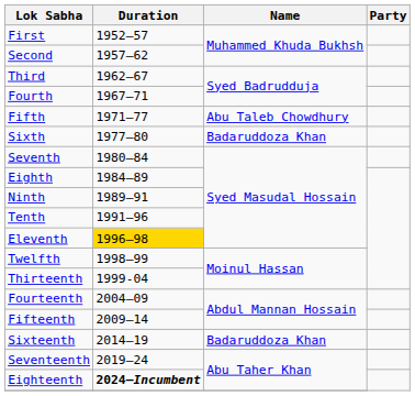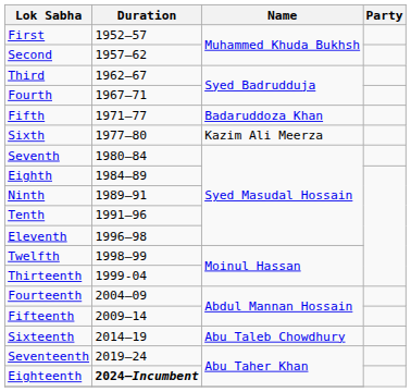 <table class="wikitable sortable">
 <tr>
 <th>Lok Sabha</th>
 <th>Duration</th>
 <th>Name</th>
 <th colspan=2>Party</th>
 </tr>
 <tr>
 <td><a href='#'>First</a></td>
 <td>1952–57</td>
 <td rowspan=2><a href='#'>Muhammed Khuda Bukhsh</a></td>
 <td></td>
 </tr>
 <tr>
 <td><a href='#'>Second</a></td>
 <td>1957–62</td>
 </tr>
 <tr>
 <td><a href='#'>Third</a></td>
 <td>1962–67</td>
 <td rowspan=2><a href='#'>Syed Badrudduja</a></td>
 <td></td>
 </tr>
 <tr>
 <td><a href='#'>Fourth</a></td>
 <td>1967–71</td>
 </tr>
 <tr>
 <td><a href='#'>Fifth</a></td>
 <td>1971–77</td>
-<td><a href='#'>Abu Taleb Chowdhury</a></td>
+<td><a href='#'>Badaruddoza Khan</a></td>
 <td></td>
 </tr>
 <tr>
 <td><a href='#'>Sixth</a></td>
 <td>1977–80</td>
-<td><a href='#'>Badaruddoza Khan</a></td>
+<td>Kazim Ali Meerza</td>
 <td></td>
 </tr>
 <tr>
 <td><a href='#'>Seventh</a></td>
 <td>1980–84</td>
 <td rowspan=5><a href='#'>Syed Masudal Hossain</a></td>
 <td></td>
 </tr>
 <tr>
 <td><a href='#'>Eighth</a></td>
 <td>1984–89</td>
 </tr>
 <tr>
 <td><a href='#'>Ninth</a></td>
 <td>1989–91</td>
 </tr>
 <tr>
 <td><a href='#'>Tenth</a></td>
 <td>1991–96</td>
 </tr>
 <tr>
 <td><a href='#'>Eleventh</a></td>
-<td style="background: gold;">1996–98</td>
+<td>1996–98</td>
 </tr>
 <tr>
 <td><a href='#'>Twelfth</a></td>
 <td>1998–99</td>
 <td rowspan=2><a href='#'>Moinul Hassan</a></td>
 </tr>
 <tr>
 <td><a href='#'>Thirteenth</a></td>
 <td>1999-04</td>
 </tr>
 <tr>
 <td><a href='#'>Fourteenth</a></td>
 <td>2004–09</td>
 <td rowspan=2><a href='#'>Abdul Mannan Hossain</a></td>
 <td></td>
 </tr>
 <tr>
 <td><a href='#'>Fifteenth</a></td>
 <td>2009–14</td>
 </tr>
 <tr>
 <td><a href='#'>Sixteenth</a></td>
 <td>2014–19</td>
-<td><a href='#'>Badaruddoza Khan</a></td>
+<td><a href='#'>Abu Taleb Chowdhury</a></td>
 <td></td>
 </tr>
 <tr>
 <td><a href='#'>Seventeenth</a></td>
 <td>2019–24</td>
 <td rowspan=2><a href='#'>Abu Taher Khan</a></td>
 <td></td>
 </tr>
 <tr>
 <td><a href='#'>Eighteenth</a></td>
 <td><strong>2024–<em>Incumbent</em></strong></td>
 </tr>
 <tr>
 </tr>
 </table>
